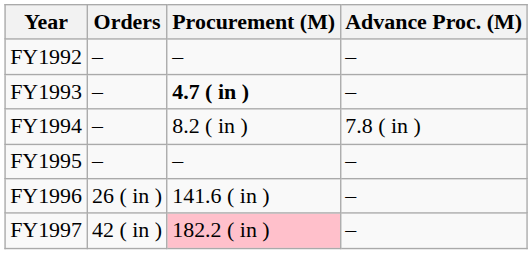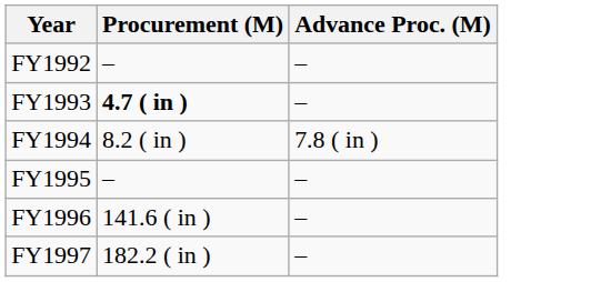 <table class="wikitable floatright" style="margin:20px 20px 0px 20px;">
 <tr>
 <th>Year</th>
-<th>Orders</th>
 <th>Procurement (M)</th>
 <th>Advance Proc. (M)</th>
 </tr>
 <tr>
 <td>FY1992</td>
 <td>–</td>
 <td>–</td>
-<td>–</td>
 </tr>
 <tr>
 <td>FY1993</td>
-<td>–</td>
 <td><strong>4.7 ( in )</strong></td>
 <td>–</td>
 </tr>
 <tr>
 <td>FY1994</td>
-<td>–</td>
 <td>8.2 ( in )</td>
 <td>7.8 ( in )</td>
 </tr>
 <tr>
 <td>FY1995</td>
 <td>–</td>
 <td>–</td>
-<td>–</td>
 </tr>
 <tr>
 <td>FY1996</td>
-<td>26 ( in )</td>
 <td>141.6 ( in )</td>
 <td>–</td>
 </tr>
 <tr>
 <td>FY1997</td>
-<td>42 ( in )</td>
-<td style="background: pink;">182.2 ( in )</td>
+<td>182.2 ( in )</td>
 <td>–</td>
 </tr>
 </table>
